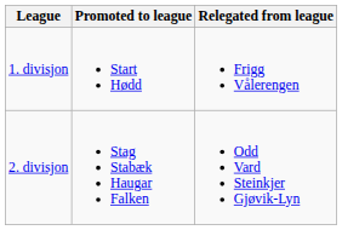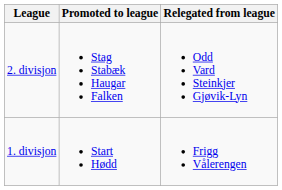 <table class="wikitable">
 <tr>
 <th>League</th>
 <th>Promoted to league</th>
 <th>Relegated from league</th>
 </tr>
 <tr>
+<td><a href='#'>2. divisjon</a></td>
+<td><br><ul><li><a href='#'>Stag</a></li><li><a href='#'>Stabæk</a></li><li><a href='#'>Haugar</a></li><li><a href='#'>Falken</a></li></ul></td>
+<td><br><ul><li><a href='#'>Odd</a></li><li><a href='#'>Vard</a></li><li><a href='#'>Steinkjer</a></li><li><a href='#'>Gjøvik-Lyn</a></li></ul></td>
+</tr>
+<tr>
 <td><a href='#'>1. divisjon</a></td>
 <td><br><ul><li><a href='#'>Start</a></li><li><a href='#'>Hødd</a></li></ul></td>
 <td><br><ul><li><a href='#'>Frigg</a></li><li><a href='#'>Vålerengen</a></li></ul></td>
 </tr>
-<tr>
-<td><a href='#'>2. divisjon</a></td>
-<td><br><ul><li><a href='#'>Stag</a></li><li><a href='#'>Stabæk</a></li><li><a href='#'>Haugar</a></li><li><a href='#'>Falken</a></li></ul></td>
-<td><br><ul><li><a href='#'>Odd</a></li><li><a href='#'>Vard</a></li><li><a href='#'>Steinkjer</a></li><li><a href='#'>Gjøvik-Lyn</a></li></ul></td>
-</tr>
 </table>
